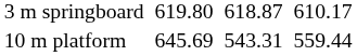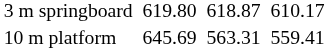 <table>
 <tr>
 <td>3 m springboard</td>
 <td></td>
 <td>619.80</td>
 <td></td>
 <td>618.87</td>
 <td></td>
 <td>610.17</td>
 </tr>
 <tr>
 <td>10 m platform</td>
 <td></td>
 <td>645.69</td>
 <td></td>
-<td>543.31</td>
+<td>563.31</td>
 <td></td>
-<td>559.44</td>
+<td>559.41</td>
 </tr>
 </table>
